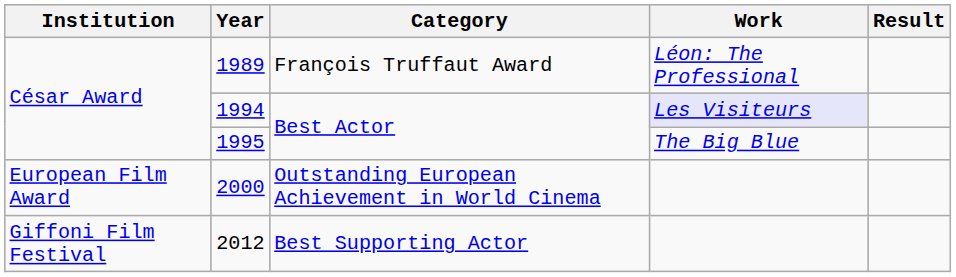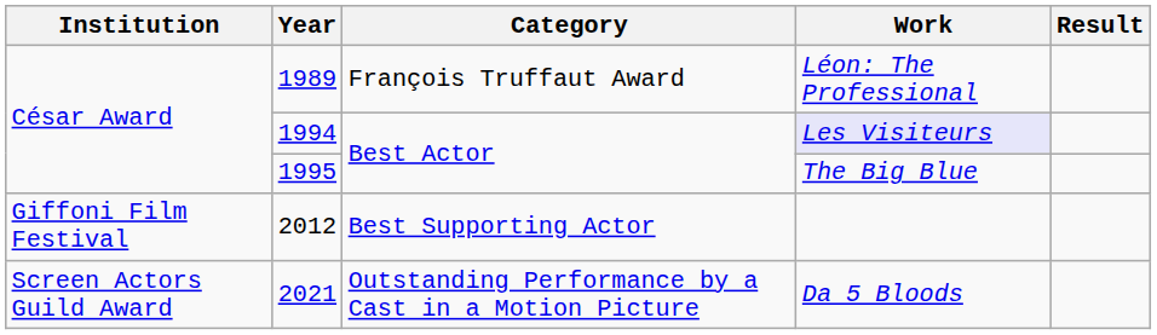 <table class="wikitable sortable">
 <tr>
 <th>Institution</th>
 <th>Year</th>
 <th>Category</th>
 <th>Work</th>
 <th>Result</th>
 </tr>
 <tr>
 <td rowspan="3"><a href='#'>César Award</a></td>
 <td><a href='#'>1989</a></td>
 <td>François Truffaut Award</td>
 <td><em><a href='#'>Léon: The Professional</a></em></td>
 <td></td>
 </tr>
 <tr>
 <td><a href='#'>1994</a></td>
 <td rowspan="2"><a href='#'>Best Actor</a></td>
 <td style="background: lavender;"><em><a href='#'>Les Visiteurs</a></em></td>
 <td></td>
 </tr>
 <tr>
 <td><a href='#'>1995</a></td>
 <td><em><a href='#'>The Big Blue</a></em></td>
 <td></td>
 </tr>
 <tr>
-<td><a href='#'>European Film Award</a></td>
-<td><a href='#'>2000</a></td>
-<td><a href='#'>Outstanding European Achievement in World Cinema</a></td>
-<td></td>
-<td></td>
-</tr>
-<tr>
 <td><a href='#'>Giffoni Film Festival</a></td>
 <td>2012</td>
 <td><a href='#'>Best Supporting Actor</a></td>
 <td></td>
 <td></td>
 </tr>
+<tr>
+<td><a href='#'>Screen Actors Guild Award</a></td>
+<td><a href='#'>2021</a></td>
+<td><a href='#'>Outstanding Performance by a Cast in a Motion Picture</a></td>
+<td><em><a href='#'>Da 5 Bloods</a></em></td>
+<td></td>
+</tr>
 </table>
